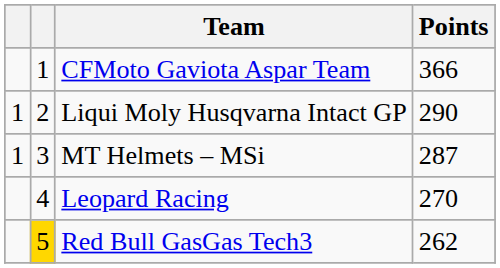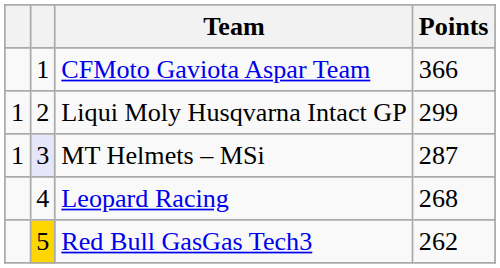 <table class="wikitable" style="font-size: 95%;">
 <tr>
 <th></th>
 <th></th>
 <th>Team</th>
 <th>Points</th>
 </tr>
 <tr>
 <td></td>
 <td align=center>1</td>
 <td> <a href='#'>CFMoto Gaviota Aspar Team</a></td>
 <td align=left>366</td>
 </tr>
 <tr>
 <td> 1</td>
 <td align=center>2</td>
 <td> Liqui Moly Husqvarna Intact GP</td>
-<td align=left>290</td>
+<td align=left>299</td>
 </tr>
 <tr>
 <td> 1</td>
-<td align=center>3</td>
+<td align=center style="background: lavender;">3</td>
 <td> MT Helmets – MSi</td>
 <td align=left>287</td>
 </tr>
 <tr>
 <td></td>
 <td align=center>4</td>
 <td> <a href='#'>Leopard Racing</a></td>
-<td align=left>270</td>
+<td align=left>268</td>
 </tr>
 <tr>
 <td></td>
 <td align=center style="background: gold;">5</td>
 <td> <a href='#'>Red Bull GasGas Tech3</a></td>
 <td align=left>262</td>
 </tr>
 </table>
